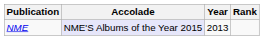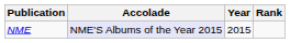 <table class="sortable wikitable">
 <tr>
 <th>Publication</th>
 <th>Accolade</th>
 <th>Year</th>
 <th>Rank</th>
 </tr>
 <tr>
 <td><em><a href='#'>NME</a></em></td>
 <td style="background: lavender;">NME'S Albums of the Year 2015</td>
-<td>2013</td>
+<td>2015</td>
 <td></td>
 </tr>
 </table>
